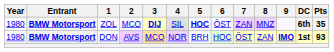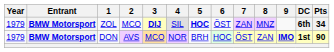 <table class="wikitable" style="text-align:center; font-size:85%">
 <tr>
 <th>Year</th>
 <th>Entrant</th>
 <th>1</th>
 <th>2</th>
 <th>3</th>
 <th>4</th>
 <th>5</th>
 <th>6</th>
 <th>7</th>
 <th>8</th>
 <th>9</th>
 <th>DC</th>
 <th>Pts</th>
 </tr>
 <tr>
-<td><a href='#'>1980</a></td>
+<td><a href='#'>1979</a></td>
 <th nowrap><a href='#'>BMW Motorsport</a></th>
 <td><a href='#'>ZOL</a><br></td>
 <td><a href='#'>MCO</a></td>
 <td style="background:#FFFFBF;"><strong><a href='#'>DIJ</a></strong><br></td>
 <td style="background:#DFDFDF;"><a href='#'>SIL</a><br></td>
 <td><strong><a href='#'>HOC</a></strong></td>
 <td><a href='#'>ÖST</a></td>
 <td style="background:#EFCFFF;"><a href='#'>ZAN</a><br></td>
 <td style="background:#EFCFFF;"><a href='#'>MNZ</a><br></td>
 <td></td>
 <th>6th</th>
-<th>35</th>
+<th>34</th>
 </tr>
 <tr>
-<td><a href='#'>1980</a></td>
+<td><a href='#'>1979</a></td>
 <th nowrap><a href='#'>BMW Motorsport</a></th>
 <td><a href='#'>DON</a></td>
 <td style="background:#EFCFFF;"><a href='#'>AVS</a><br></td>
 <td style="background:#FFDF9F;"><a href='#'>MCO</a><br></td>
 <td style="background:#EFCFFF;"><a href='#'>NOR</a><br></td>
 <td><a href='#'>BRH</a></td>
 <td style="background:#DFFFDF;"><a href='#'>HOC</a><br></td>
 <td style="background:#FFFFBF;"><a href='#'>ÖST</a><br></td>
 <td style="background:#FFFFBF;"><a href='#'>ZAN</a><br></td>
 <td style="background:#FFFFBF;"><strong><a href='#'>IMO</a></strong><br></td>
 <td style="background:#FFFFBF;"><strong>1st</strong></td>
-<td style="background:#FFFFBF;"><strong>93</strong></td>
+<td style="background:#FFFFBF;"><strong>90</strong></td>
 </tr>
 <tr>
 <th colspan="13"></th>
 </tr>
 </table>
